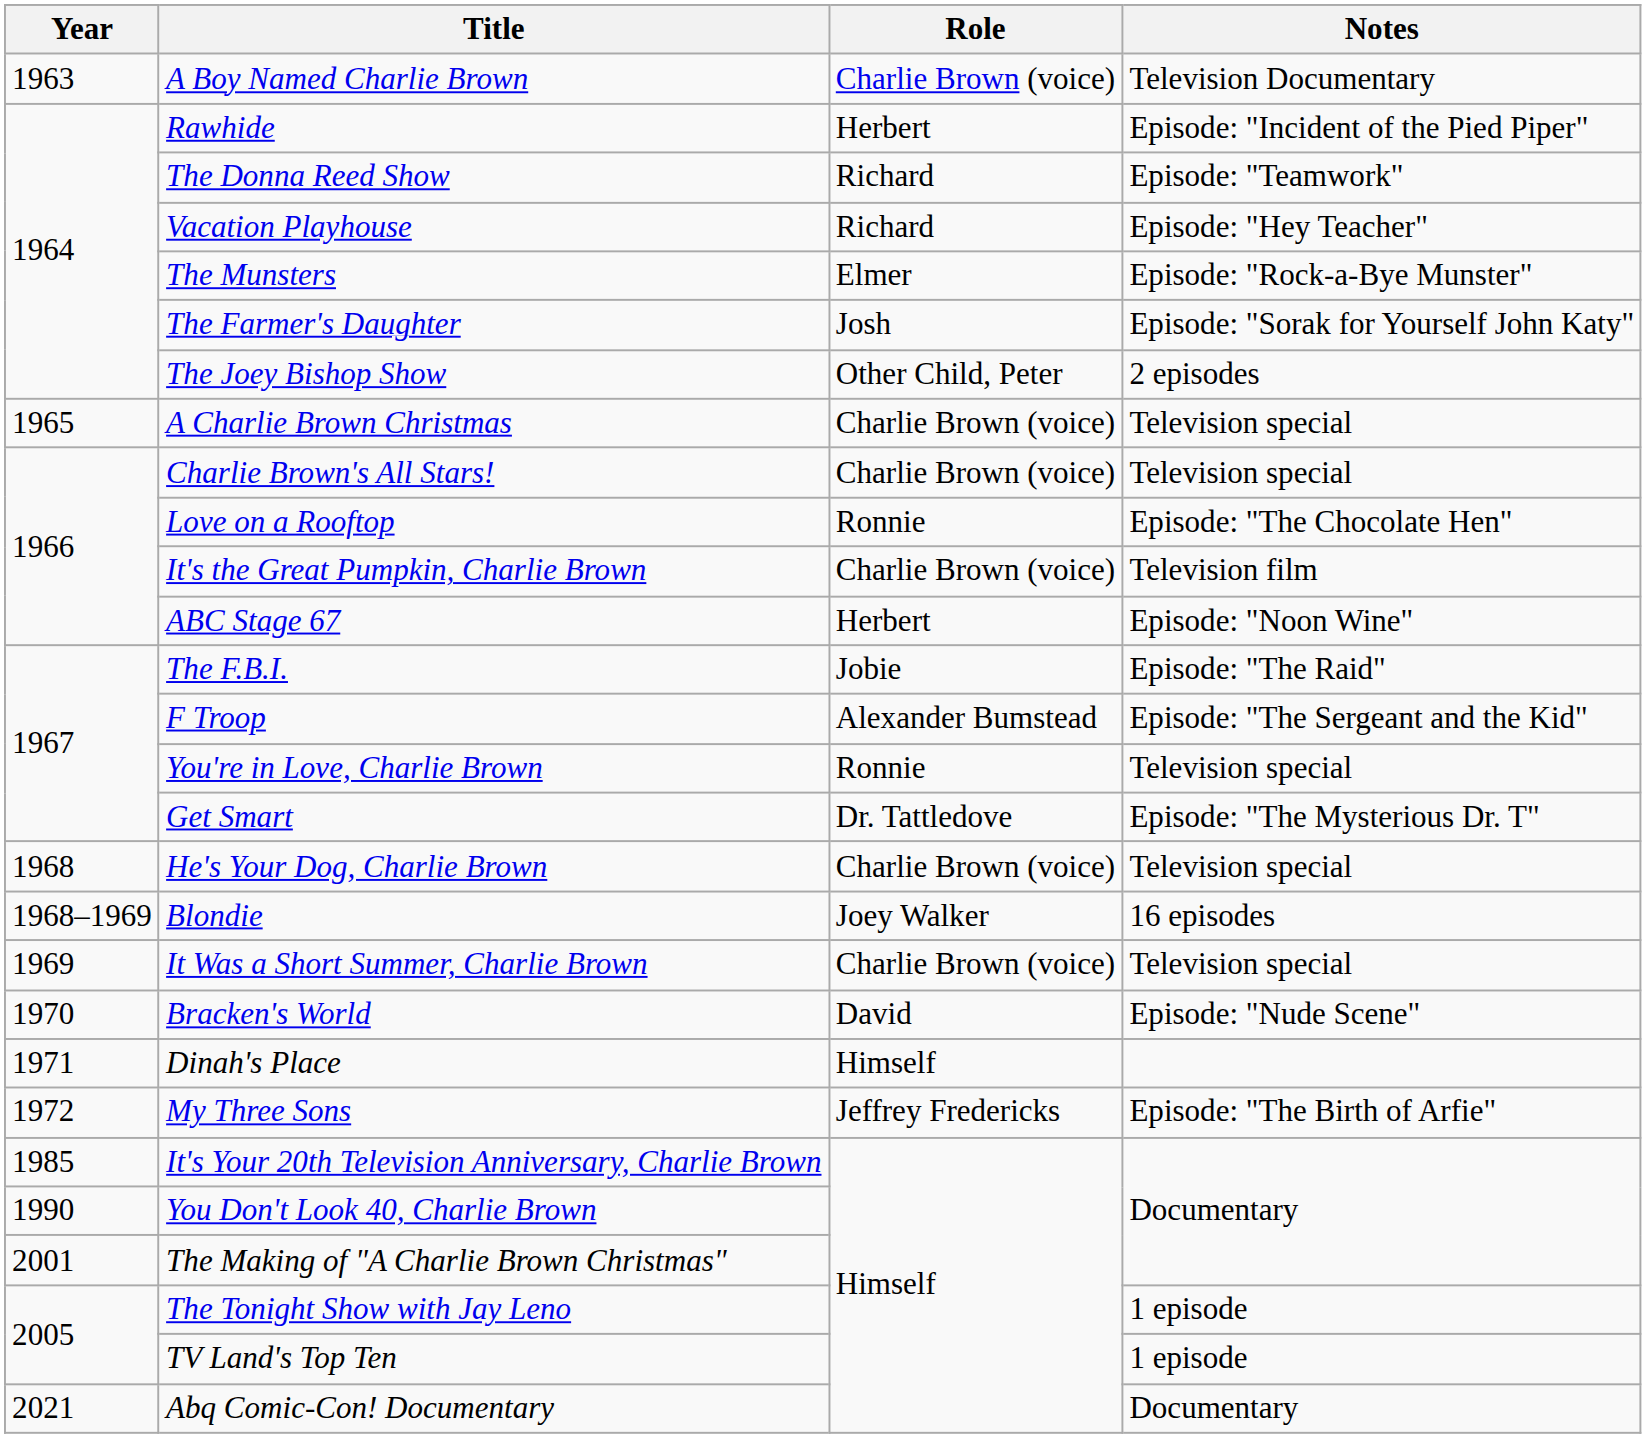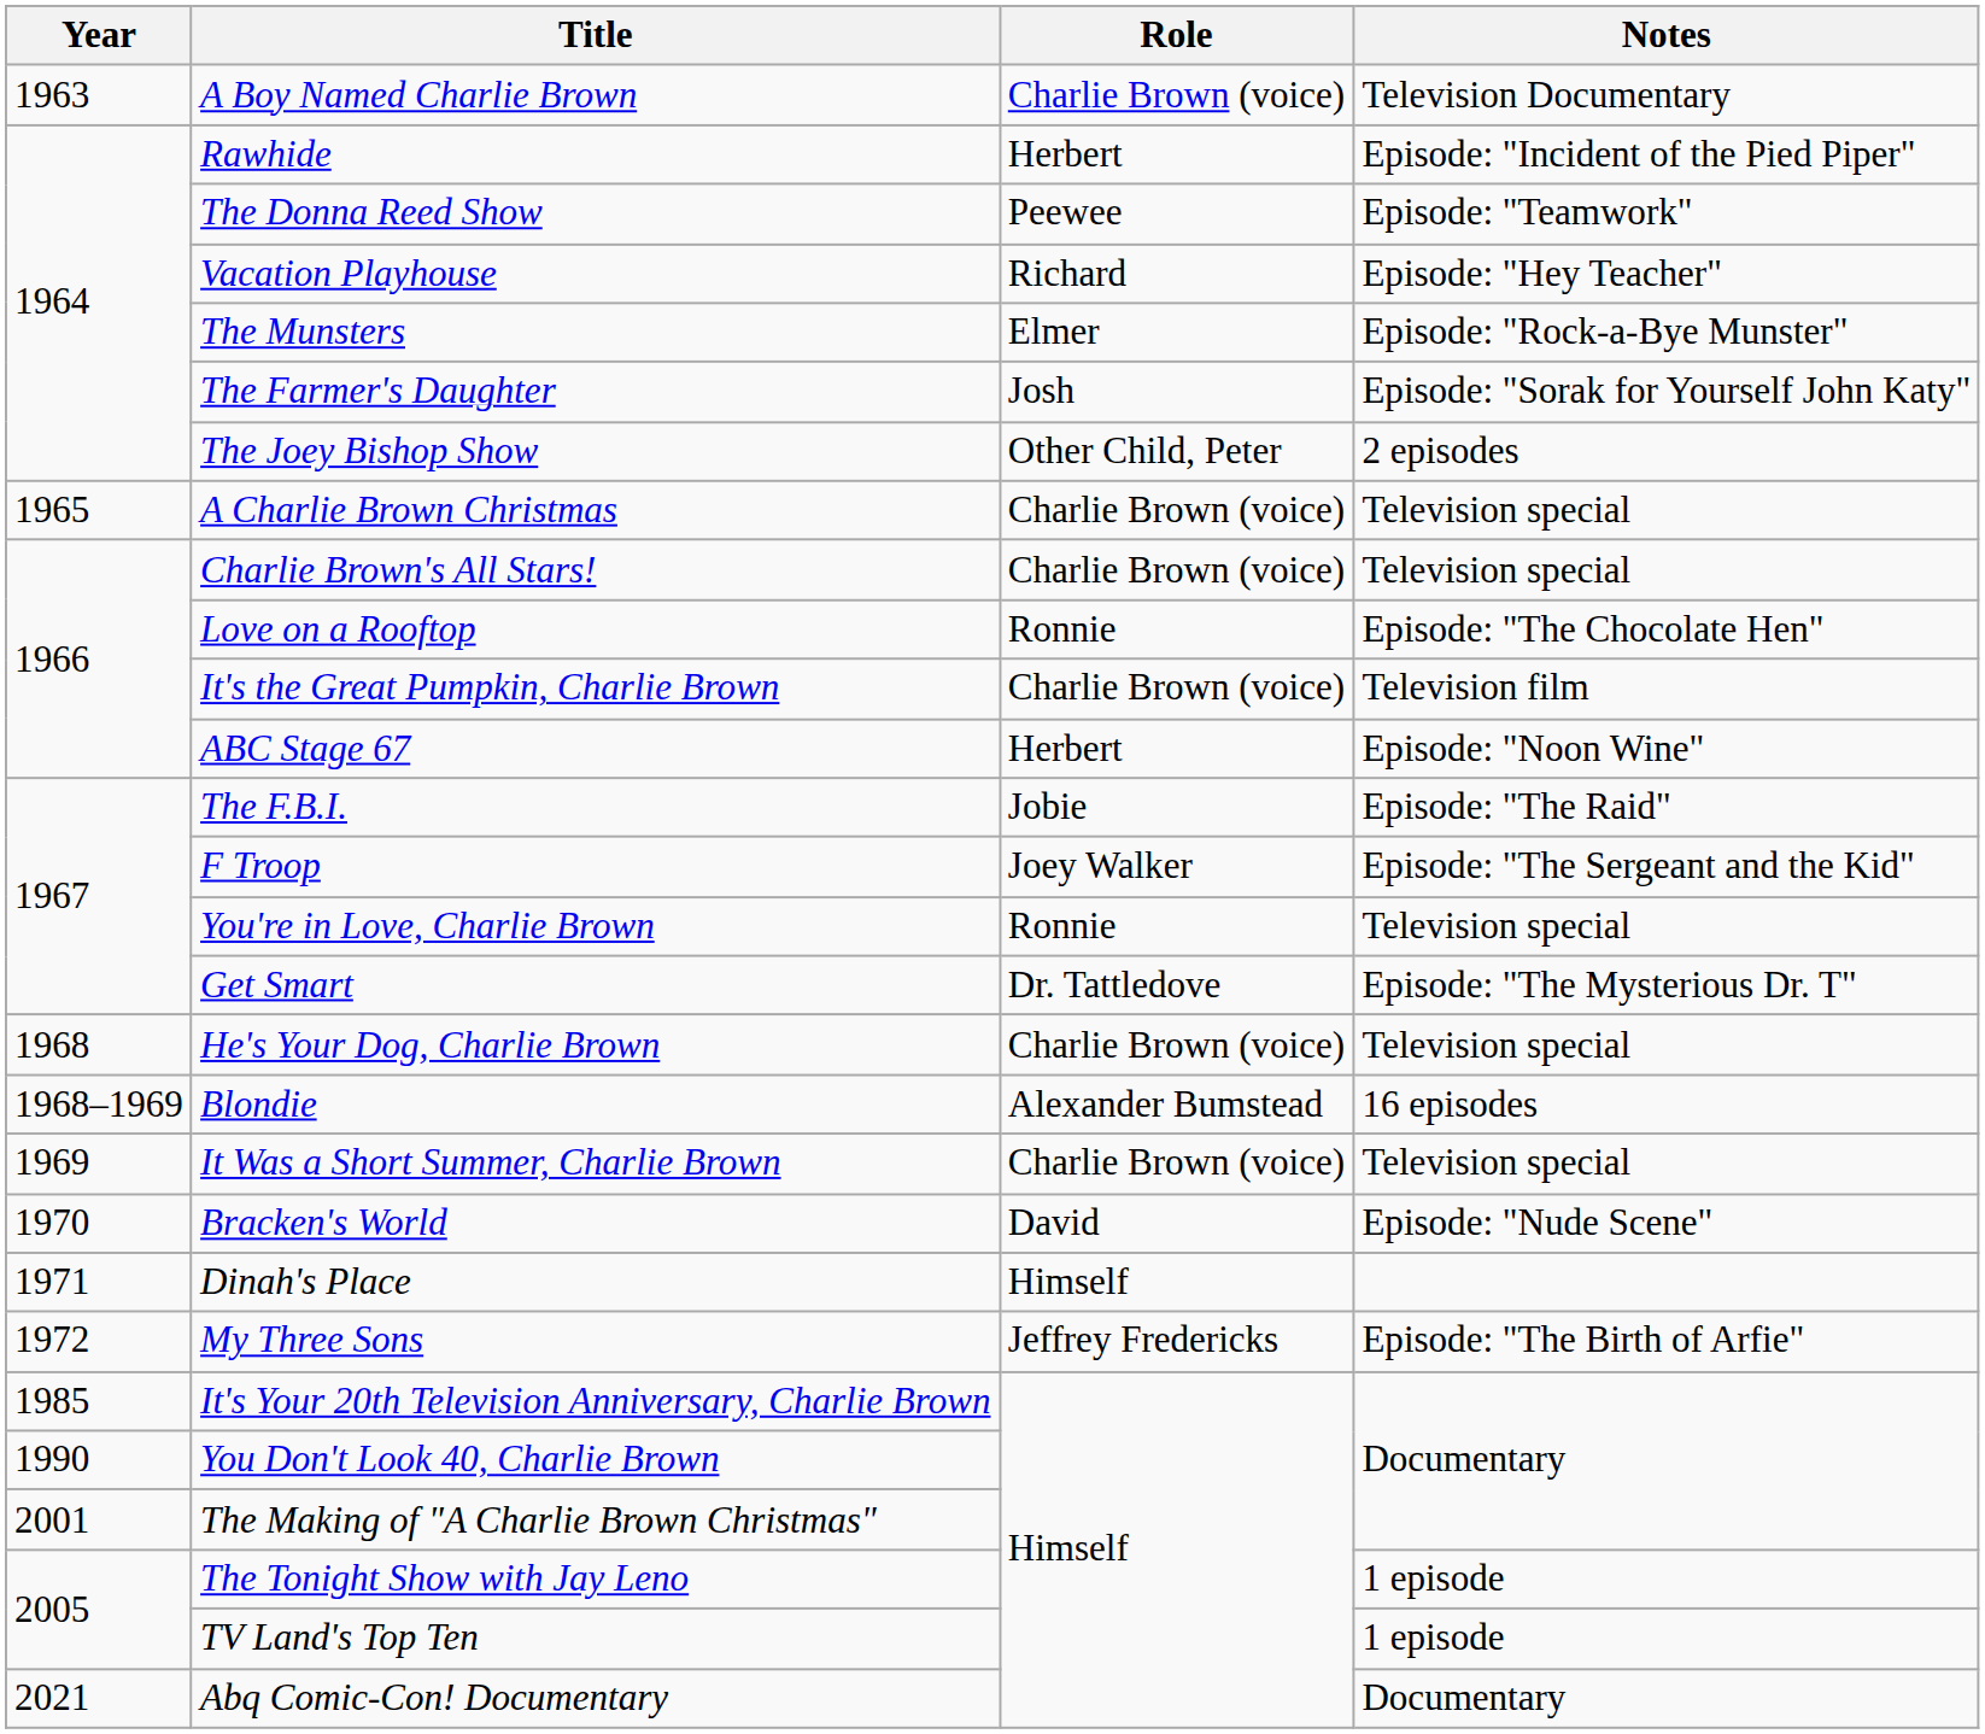 <table class="wikitable sortable">
 <tr>
 <th>Year</th>
 <th>Title</th>
 <th>Role</th>
 <th>Notes</th>
 </tr>
 <tr>
 <td>1963</td>
 <td><em><a href='#'>A Boy Named Charlie Brown</a></em></td>
 <td><a href='#'>Charlie Brown</a> (voice)</td>
 <td>Television Documentary</td>
 </tr>
 <tr>
 <td rowspan="6">1964</td>
 <td><em><a href='#'>Rawhide</a></em></td>
 <td>Herbert</td>
 <td>Episode: "Incident of the Pied Piper"</td>
 </tr>
 <tr>
 <td><em><a href='#'>The Donna Reed Show</a></em></td>
-<td>Richard</td>
+<td>Peewee</td>
 <td>Episode: "Teamwork"</td>
 </tr>
 <tr>
 <td><em><a href='#'>Vacation Playhouse</a></em></td>
 <td>Richard</td>
 <td>Episode: "Hey Teacher"</td>
 </tr>
 <tr>
 <td><em><a href='#'>The Munsters</a></em></td>
 <td>Elmer</td>
 <td>Episode: "Rock-a-Bye Munster"</td>
 </tr>
 <tr>
 <td><em><a href='#'>The Farmer's Daughter</a></em></td>
 <td>Josh</td>
 <td>Episode: "Sorak for Yourself John Katy"</td>
 </tr>
 <tr>
 <td><em><a href='#'>The Joey Bishop Show</a></em></td>
 <td>Other Child, Peter</td>
 <td>2 episodes</td>
 </tr>
 <tr>
 <td>1965</td>
 <td><em><a href='#'>A Charlie Brown Christmas</a></em></td>
 <td>Charlie Brown (voice)</td>
 <td>Television special</td>
 </tr>
 <tr>
 <td rowspan="4">1966</td>
 <td><em><a href='#'>Charlie Brown's All Stars!</a></em></td>
 <td>Charlie Brown (voice)</td>
 <td>Television special</td>
 </tr>
 <tr>
 <td><em><a href='#'>Love on a Rooftop</a></em></td>
 <td>Ronnie</td>
 <td>Episode: "The Chocolate Hen"</td>
 </tr>
 <tr>
 <td><em><a href='#'>It's the Great Pumpkin, Charlie Brown</a></em></td>
 <td>Charlie Brown (voice)</td>
 <td>Television film</td>
 </tr>
 <tr>
 <td><em><a href='#'>ABC Stage 67</a></em></td>
 <td>Herbert</td>
 <td>Episode: "Noon Wine"</td>
 </tr>
 <tr>
 <td rowspan="4">1967</td>
 <td><em><a href='#'>The F.B.I.</a></em></td>
 <td>Jobie</td>
 <td>Episode: "The Raid"</td>
 </tr>
 <tr>
 <td><em><a href='#'>F Troop</a></em></td>
-<td>Alexander Bumstead</td>
+<td>Joey Walker</td>
 <td>Episode: "The Sergeant and the Kid"</td>
 </tr>
 <tr>
 <td><em><a href='#'>You're in Love, Charlie Brown</a></em></td>
 <td>Ronnie</td>
 <td>Television special</td>
 </tr>
 <tr>
 <td><em><a href='#'>Get Smart</a></em></td>
 <td>Dr. Tattledove</td>
 <td>Episode: "The Mysterious Dr. T"</td>
 </tr>
 <tr>
 <td>1968</td>
 <td><em><a href='#'>He's Your Dog, Charlie Brown</a></em></td>
 <td>Charlie Brown (voice)</td>
 <td>Television special</td>
 </tr>
 <tr>
 <td>1968–1969</td>
 <td><em><a href='#'>Blondie</a></em></td>
-<td>Joey Walker</td>
+<td>Alexander Bumstead</td>
 <td>16 episodes</td>
 </tr>
 <tr>
 <td>1969</td>
 <td><em><a href='#'>It Was a Short Summer, Charlie Brown</a></em></td>
 <td>Charlie Brown (voice)</td>
 <td>Television special</td>
 </tr>
 <tr>
 <td>1970</td>
 <td><em><a href='#'>Bracken's World</a></em></td>
 <td>David</td>
 <td>Episode: "Nude Scene"</td>
 </tr>
 <tr>
 <td>1971</td>
 <td><em>Dinah's Place</em></td>
 <td>Himself</td>
 <td></td>
 </tr>
 <tr>
 <td>1972</td>
 <td><em><a href='#'>My Three Sons</a></em></td>
 <td>Jeffrey Fredericks</td>
 <td>Episode: "The Birth of Arfie"</td>
 </tr>
 <tr>
 <td>1985</td>
 <td><em><a href='#'>It's Your 20th Television Anniversary, Charlie Brown</a></em></td>
 <td rowspan="6">Himself</td>
 <td rowspan="3">Documentary</td>
 </tr>
 <tr>
 <td>1990</td>
 <td><em><a href='#'>You Don't Look 40, Charlie Brown</a></em></td>
 </tr>
 <tr>
 <td>2001</td>
 <td><em>The Making of "A Charlie Brown Christmas"</em></td>
 </tr>
 <tr>
 <td rowspan="2">2005</td>
 <td><em><a href='#'>The Tonight Show with Jay Leno</a></em></td>
 <td>1 episode</td>
 </tr>
 <tr>
 <td><em>TV Land's Top Ten</em></td>
 <td>1 episode</td>
 </tr>
 <tr>
 <td>2021</td>
 <td><em>Abq Comic-Con! Documentary</em></td>
 <td>Documentary</td>
 </tr>
 </table>
